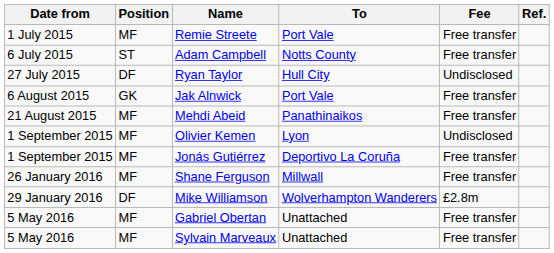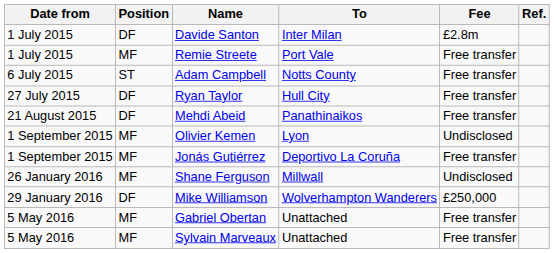 <table class="wikitable">
 <tr>
 <th>Date from</th>
 <th>Position</th>
 <th>Name</th>
 <th>To</th>
 <th>Fee</th>
 <th>Ref.</th>
+</tr>
+<tr>
+<td>1 July 2015</td>
+<td>DF</td>
+<td> <a href='#'>Davide Santon</a></td>
+<td> <a href='#'>Inter Milan</a></td>
+<td>£2.8m</td>
+<td></td>
 </tr>
 <tr>
 <td>1 July 2015</td>
 <td>MF</td>
 <td> <a href='#'>Remie Streete</a></td>
 <td> <a href='#'>Port Vale</a></td>
 <td>Free transfer</td>
 <td></td>
 </tr>
 <tr>
 <td>6 July 2015</td>
 <td>ST</td>
 <td> <a href='#'>Adam Campbell</a></td>
 <td> <a href='#'>Notts County</a></td>
 <td>Free transfer</td>
 <td></td>
 </tr>
 <tr>
 <td>27 July 2015</td>
 <td>DF</td>
 <td> <a href='#'>Ryan Taylor</a></td>
 <td> <a href='#'>Hull City</a></td>
-<td>Undisclosed</td>
-<td></td>
-</tr>
-<tr>
-<td>6 August 2015</td>
-<td>GK</td>
-<td> <a href='#'>Jak Alnwick</a></td>
-<td> <a href='#'>Port Vale</a></td>
 <td>Free transfer</td>
 <td></td>
 </tr>
 <tr>
 <td>21 August 2015</td>
-<td>MF</td>
+<td>DF</td>
 <td> <a href='#'>Mehdi Abeid</a></td>
 <td> <a href='#'>Panathinaikos</a></td>
 <td>Free transfer</td>
 <td></td>
 </tr>
 <tr>
 <td>1 September 2015</td>
 <td>MF</td>
 <td> <a href='#'>Olivier Kemen</a></td>
 <td> <a href='#'>Lyon</a></td>
 <td>Undisclosed</td>
 <td></td>
 </tr>
 <tr>
 <td>1 September 2015</td>
 <td>MF</td>
 <td> <a href='#'>Jonás Gutiérrez</a></td>
 <td> <a href='#'>Deportivo La Coruña</a></td>
 <td>Free transfer</td>
 <td></td>
 </tr>
 <tr>
 <td>26 January 2016</td>
 <td>MF</td>
 <td> <a href='#'>Shane Ferguson</a></td>
 <td> <a href='#'>Millwall</a></td>
-<td>Free transfer</td>
+<td>Undisclosed</td>
 <td></td>
 </tr>
 <tr>
 <td>29 January 2016</td>
 <td>DF</td>
 <td> <a href='#'>Mike Williamson</a></td>
 <td> <a href='#'>Wolverhampton Wanderers</a></td>
-<td>£2.8m</td>
+<td>£250,000</td>
 <td></td>
 </tr>
 <tr>
 <td>5 May 2016</td>
 <td>MF</td>
 <td> <a href='#'>Gabriel Obertan</a></td>
 <td>Unattached</td>
 <td>Free transfer</td>
 <td></td>
 </tr>
 <tr>
 <td>5 May 2016</td>
 <td>MF</td>
 <td> <a href='#'>Sylvain Marveaux</a></td>
 <td>Unattached</td>
 <td>Free transfer</td>
 <td></td>
 </tr>
 </table>
